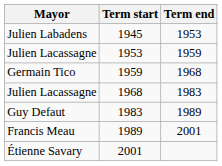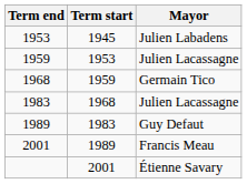 <table class="wikitable">
 <tr>
+<th>Term end</th>
+<th>Term start</th>
 <th>Mayor</th>
-<th>Term start</th>
-<th>Term end</th>
 </tr>
 <tr>
+<td align=center>1953</td>
+<td align=center>1945</td>
 <td>Julien Labadens</td>
-<td align=center>1945</td>
-<td align=center>1953</td>
 </tr>
 <tr>
+<td align=center>1959</td>
+<td align=center>1953</td>
 <td>Julien Lacassagne</td>
-<td align=center>1953</td>
-<td align=center>1959</td>
 </tr>
 <tr>
+<td align=center>1968</td>
+<td align=center>1959</td>
 <td>Germain Tico</td>
-<td align=center>1959</td>
-<td align=center>1968</td>
 </tr>
 <tr>
+<td align=center>1983</td>
+<td align=center>1968</td>
 <td>Julien Lacassagne</td>
-<td align=center>1968</td>
-<td align=center>1983</td>
 </tr>
 <tr>
+<td align=center>1989</td>
+<td align=center>1983</td>
 <td>Guy Defaut</td>
-<td align=center>1983</td>
-<td align=center>1989</td>
 </tr>
 <tr>
+<td align=center>2001</td>
+<td align=center>1989</td>
 <td>Francis Meau</td>
-<td align=center>1989</td>
-<td align=center>2001</td>
 </tr>
 <tr>
+<td align=center></td>
+<td align=center>2001</td>
 <td>Étienne Savary</td>
-<td align=center>2001</td>
-<td align=center></td>
 </tr>
 </table>
